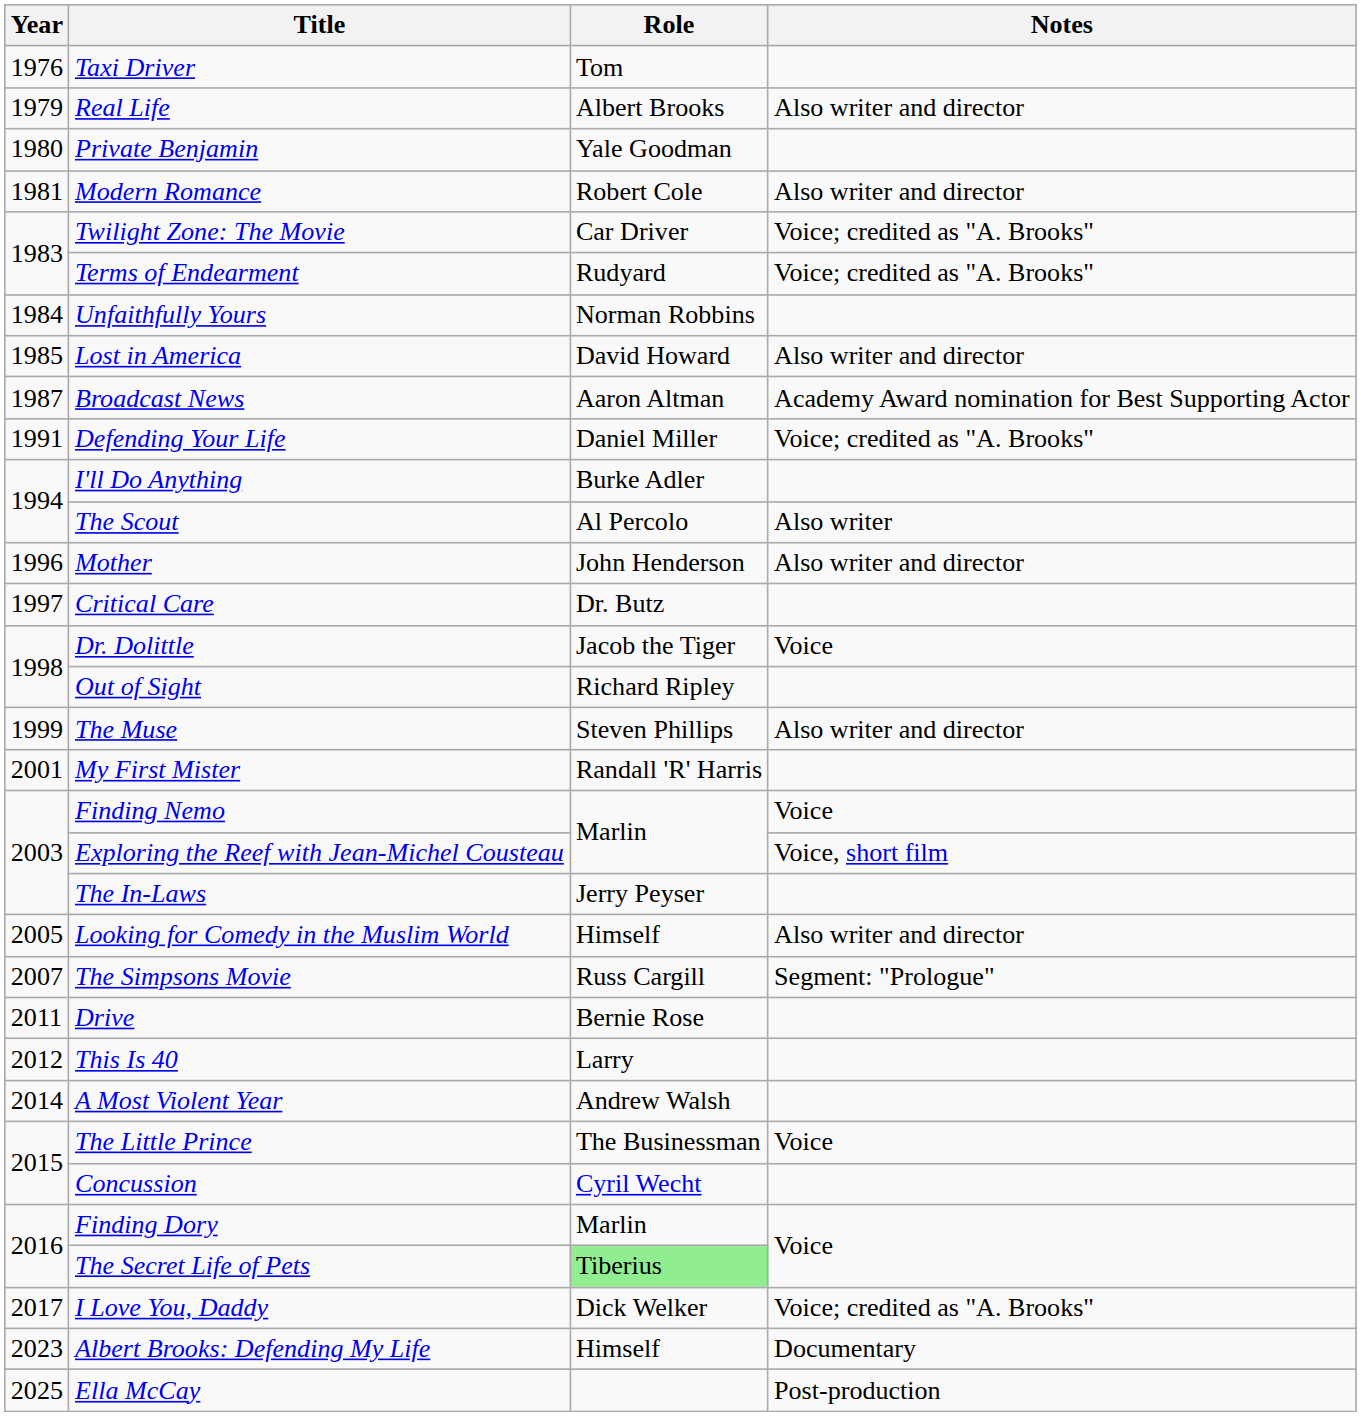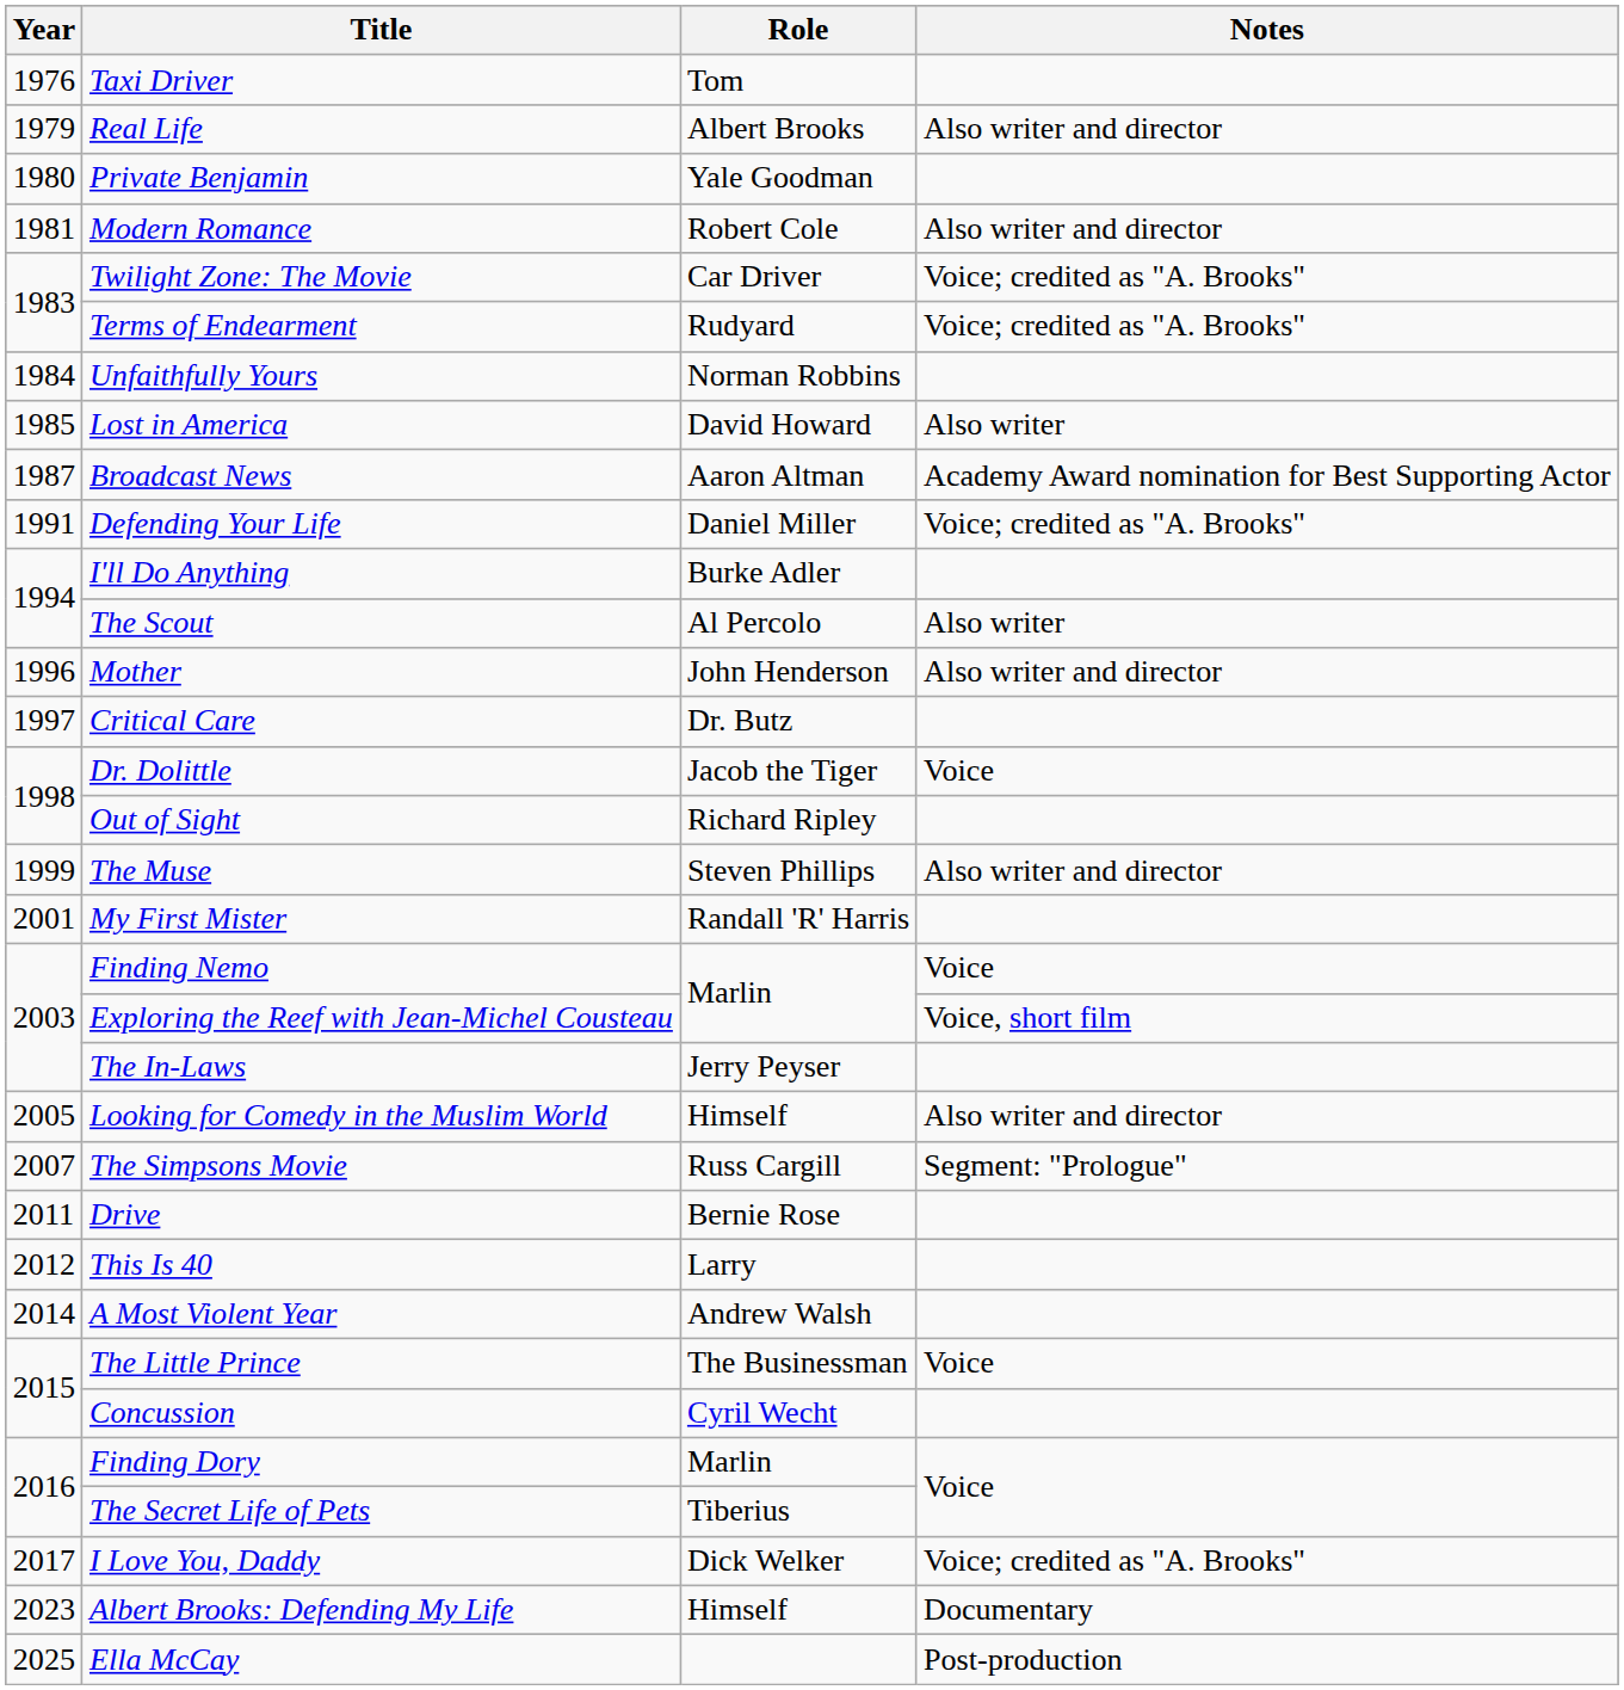 <table class="wikitable sortable">
 <tr>
 <th>Year</th>
 <th>Title</th>
 <th>Role</th>
 <th>Notes</th>
 </tr>
 <tr>
 <td>1976</td>
 <td><em><a href='#'>Taxi Driver</a></em></td>
 <td>Tom</td>
 <td></td>
 </tr>
 <tr>
 <td>1979</td>
 <td><em><a href='#'>Real Life</a></em></td>
 <td>Albert Brooks</td>
 <td>Also writer and director</td>
 </tr>
 <tr>
 <td>1980</td>
 <td><em><a href='#'>Private Benjamin</a></em></td>
 <td>Yale Goodman</td>
 <td></td>
 </tr>
 <tr>
 <td>1981</td>
 <td><em><a href='#'>Modern Romance</a></em></td>
 <td>Robert Cole</td>
 <td>Also writer and director</td>
 </tr>
 <tr>
 <td rowspan="2">1983</td>
 <td><em><a href='#'>Twilight Zone: The Movie</a></em></td>
 <td>Car Driver</td>
 <td>Voice; credited as "A. Brooks"</td>
 </tr>
 <tr>
 <td><em><a href='#'>Terms of Endearment</a></em></td>
 <td>Rudyard</td>
 <td>Voice; credited as "A. Brooks"</td>
 </tr>
 <tr>
 <td>1984</td>
 <td><em><a href='#'>Unfaithfully Yours</a></em></td>
 <td>Norman Robbins</td>
 <td></td>
 </tr>
 <tr>
 <td>1985</td>
 <td><em><a href='#'>Lost in America</a></em></td>
 <td>David Howard</td>
-<td>Also writer and director</td>
+<td>Also writer</td>
 </tr>
 <tr>
 <td>1987</td>
 <td><em><a href='#'>Broadcast News</a></em></td>
 <td>Aaron Altman</td>
 <td>Academy Award nomination for Best Supporting Actor</td>
 </tr>
 <tr>
 <td>1991</td>
 <td><em><a href='#'>Defending Your Life</a></em></td>
 <td>Daniel Miller</td>
 <td>Voice; credited as "A. Brooks"</td>
 </tr>
 <tr>
 <td rowspan="2">1994</td>
 <td><em><a href='#'>I'll Do Anything</a></em></td>
 <td>Burke Adler</td>
 <td></td>
 </tr>
 <tr>
 <td><em><a href='#'>The Scout</a></em></td>
 <td>Al Percolo</td>
 <td>Also writer</td>
 </tr>
 <tr>
 <td>1996</td>
 <td><em><a href='#'>Mother</a></em></td>
 <td>John Henderson</td>
 <td>Also writer and director</td>
 </tr>
 <tr>
 <td>1997</td>
 <td><em><a href='#'>Critical Care</a></em></td>
 <td>Dr. Butz</td>
 <td></td>
 </tr>
 <tr>
 <td rowspan="2">1998</td>
 <td><em><a href='#'>Dr. Dolittle</a></em></td>
 <td>Jacob the Tiger</td>
 <td>Voice</td>
 </tr>
 <tr>
 <td><em><a href='#'>Out of Sight</a></em></td>
 <td>Richard Ripley</td>
 <td></td>
 </tr>
 <tr>
 <td>1999</td>
 <td><em><a href='#'>The Muse</a></em></td>
 <td>Steven Phillips</td>
 <td>Also writer and director</td>
 </tr>
 <tr>
 <td>2001</td>
 <td><em><a href='#'>My First Mister</a></em></td>
 <td>Randall 'R' Harris</td>
 <td></td>
 </tr>
 <tr>
 <td rowspan="3">2003</td>
 <td><em><a href='#'>Finding Nemo</a></em></td>
 <td rowspan="2">Marlin</td>
 <td>Voice</td>
 </tr>
 <tr>
 <td><em><a href='#'>Exploring the Reef with Jean-Michel Cousteau</a></em></td>
 <td>Voice, <a href='#'>short film</a></td>
 </tr>
 <tr>
 <td><em><a href='#'>The In-Laws</a></em></td>
 <td>Jerry Peyser</td>
 <td></td>
 </tr>
 <tr>
 <td>2005</td>
 <td><em><a href='#'>Looking for Comedy in the Muslim World</a></em></td>
 <td>Himself</td>
 <td>Also writer and director</td>
 </tr>
 <tr>
 <td>2007</td>
 <td><em><a href='#'>The Simpsons Movie</a></em></td>
 <td>Russ Cargill</td>
 <td>Segment: "Prologue"</td>
 </tr>
 <tr>
 <td>2011</td>
 <td><em><a href='#'>Drive</a></em></td>
 <td>Bernie Rose</td>
 <td></td>
 </tr>
 <tr>
 <td>2012</td>
 <td><em><a href='#'>This Is 40</a></em></td>
 <td>Larry</td>
 <td></td>
 </tr>
 <tr>
 <td>2014</td>
 <td><em><a href='#'>A Most Violent Year</a></em></td>
 <td>Andrew Walsh</td>
 <td></td>
 </tr>
 <tr>
 <td rowspan="2">2015</td>
 <td><em><a href='#'>The Little Prince</a></em></td>
 <td>The Businessman</td>
 <td>Voice</td>
 </tr>
 <tr>
 <td><em><a href='#'>Concussion</a></em></td>
 <td><a href='#'>Cyril Wecht</a></td>
 <td></td>
 </tr>
 <tr>
 <td rowspan="2">2016</td>
 <td><em><a href='#'>Finding Dory</a></em></td>
 <td>Marlin</td>
 <td rowspan="2">Voice</td>
 </tr>
 <tr>
 <td><em><a href='#'>The Secret Life of Pets</a></em></td>
-<td style="background: lightgreen;">Tiberius</td>
+<td>Tiberius</td>
 </tr>
 <tr>
 <td>2017</td>
 <td><em><a href='#'>I Love You, Daddy</a></em></td>
 <td>Dick Welker</td>
 <td>Voice; credited as "A. Brooks"</td>
 </tr>
 <tr>
 <td>2023</td>
 <td><em><a href='#'>Albert Brooks: Defending My Life</a></em></td>
 <td>Himself</td>
 <td>Documentary</td>
 </tr>
 <tr>
 <td>2025</td>
 <td><em><a href='#'>Ella McCay</a></em></td>
 <td></td>
 <td>Post-production<br></td>
 </tr>
 </table>
